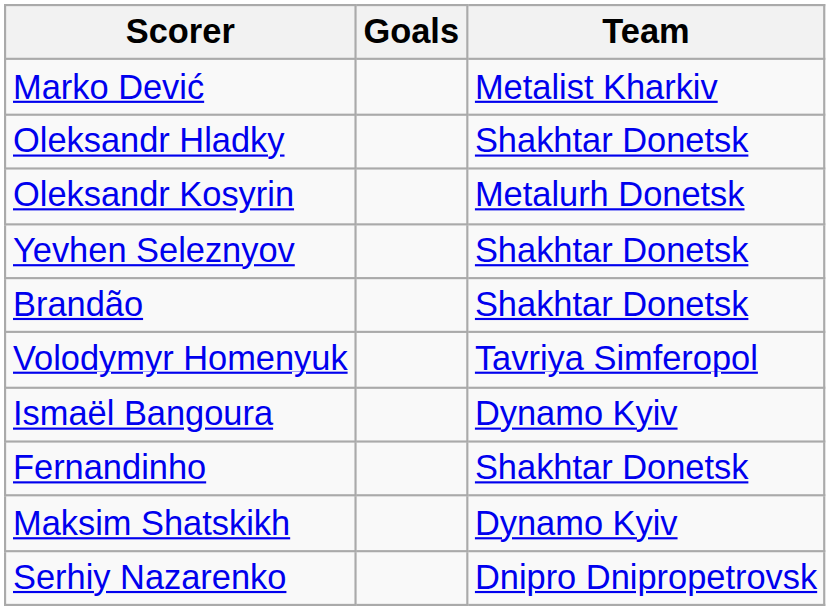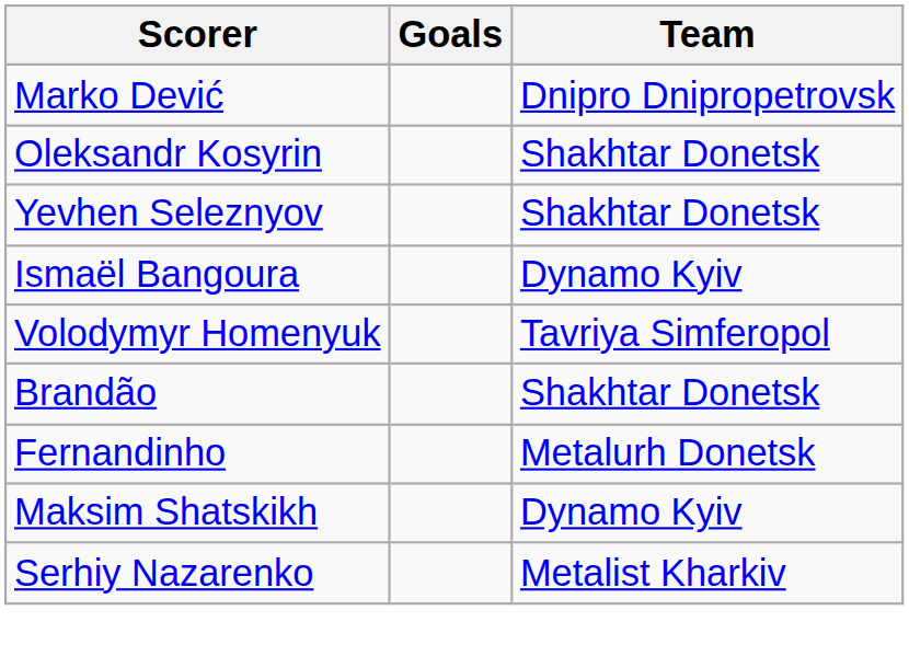 <table class="wikitable">
 <tr>
 <th>Scorer</th>
 <th>Goals</th>
 <th>Team</th>
 </tr>
 <tr>
 <td> <a href='#'>Marko Dević</a></td>
 <td></td>
-<td><a href='#'>Metalist Kharkiv</a></td>
-</tr>
-<tr>
-<td> <a href='#'>Oleksandr Hladky</a></td>
-<td></td>
-<td><a href='#'>Shakhtar Donetsk</a></td>
+<td><a href='#'>Dnipro Dnipropetrovsk</a></td>
 </tr>
 <tr>
 <td> <a href='#'>Oleksandr Kosyrin</a></td>
 <td></td>
-<td><a href='#'>Metalurh Donetsk</a></td>
+<td><a href='#'>Shakhtar Donetsk</a></td>
 </tr>
 <tr>
 <td> <a href='#'>Yevhen Seleznyov</a></td>
 <td></td>
 <td><a href='#'>Shakhtar Donetsk</a></td>
 </tr>
 <tr>
-<td> <a href='#'>Brandão</a></td>
+<td> <a href='#'>Ismaël Bangoura</a></td>
 <td></td>
-<td><a href='#'>Shakhtar Donetsk</a></td>
+<td><a href='#'>Dynamo Kyiv</a></td>
 </tr>
 <tr>
 <td> <a href='#'>Volodymyr Homenyuk</a></td>
 <td></td>
 <td><a href='#'>Tavriya Simferopol</a></td>
 </tr>
 <tr>
-<td> <a href='#'>Ismaël Bangoura</a></td>
+<td> <a href='#'>Brandão</a></td>
 <td></td>
-<td><a href='#'>Dynamo Kyiv</a></td>
+<td><a href='#'>Shakhtar Donetsk</a></td>
 </tr>
 <tr>
 <td> <a href='#'>Fernandinho</a></td>
 <td></td>
-<td><a href='#'>Shakhtar Donetsk</a></td>
+<td><a href='#'>Metalurh Donetsk</a></td>
 </tr>
 <tr>
 <td> <a href='#'>Maksim Shatskikh</a></td>
 <td></td>
 <td><a href='#'>Dynamo Kyiv</a></td>
 </tr>
 <tr>
 <td> <a href='#'>Serhiy Nazarenko</a></td>
 <td></td>
-<td><a href='#'>Dnipro Dnipropetrovsk</a></td>
+<td><a href='#'>Metalist Kharkiv</a></td>
 </tr>
 </table>
